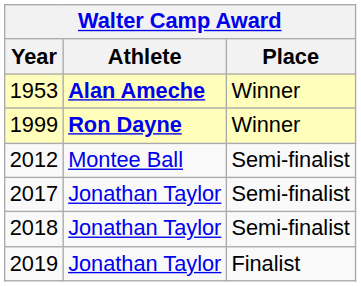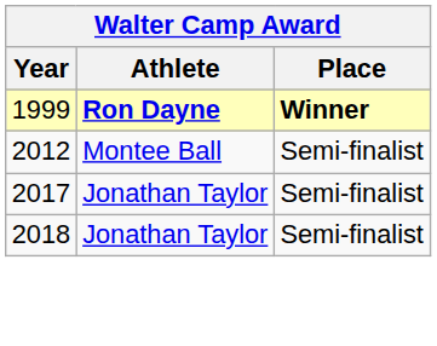 <table class="wikitable">
 <tr>
 <th colspan=3><strong><a href='#'>Walter Camp Award</a></strong></th>
 </tr>
 <tr>
 <th>Year</th>
 <th>Athlete</th>
 <th>Place</th>
 </tr>
 <tr style="background:#ffb;">
-<td>1953</td>
-<td><strong><a href='#'>Alan Ameche</a></strong></td>
-<td>Winner</td>
-</tr>
-<tr style="background:#ffb;">
 <td>1999</td>
 <td><strong><a href='#'>Ron Dayne</a></strong></td>
-<td>Winner</td>
+<td><strong>Winner</strong></td>
 </tr>
 <tr>
 <td>2012</td>
 <td><a href='#'>Montee Ball</a></td>
 <td>Semi-finalist</td>
 </tr>
 <tr>
 <td>2017</td>
 <td><a href='#'>Jonathan Taylor</a></td>
 <td>Semi-finalist</td>
 </tr>
 <tr>
 <td>2018</td>
 <td><a href='#'>Jonathan Taylor</a></td>
 <td>Semi-finalist</td>
 </tr>
-<tr>
-<td>2019</td>
-<td><a href='#'>Jonathan Taylor</a></td>
-<td>Finalist</td>
-</tr>
 </table>
